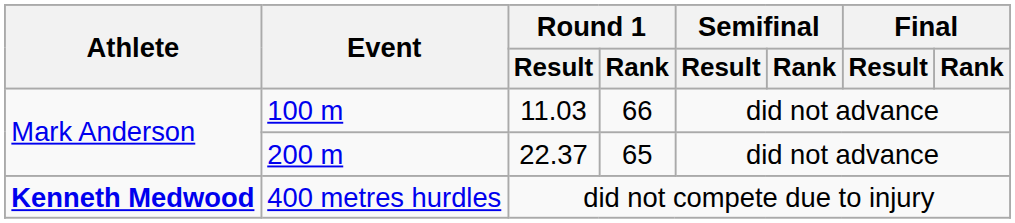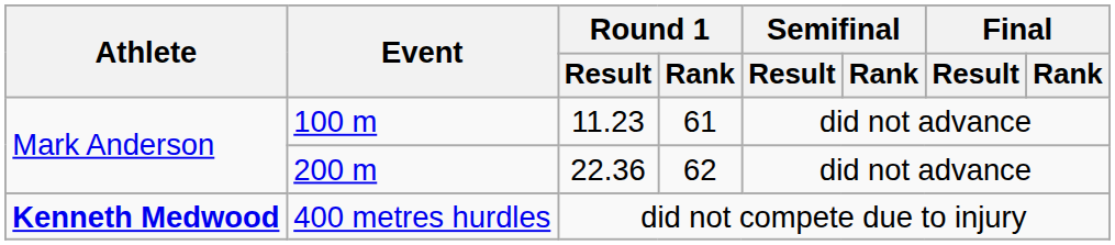 <table class=wikitable style="font-size:90%">
 <tr>
 <th rowspan="2">Athlete</th>
 <th rowspan="2">Event</th>
 <th colspan="2">Round 1</th>
 <th colspan="2">Semifinal</th>
 <th colspan="2">Final</th>
 </tr>
 <tr style="font-size:95%">
 <th>Result</th>
 <th>Rank</th>
 <th>Result</th>
 <th>Rank</th>
 <th>Result</th>
 <th>Rank</th>
 </tr>
 <tr align=center>
 <td align=left rowspan="2"><a href='#'>Mark Anderson</a></td>
 <td align=left><a href='#'>100 m</a></td>
-<td>11.03</td>
-<td>66</td>
+<td>11.23</td>
+<td>61</td>
 <td colspan=4>did not advance</td>
 </tr>
 <tr align=center>
 <td align=left><a href='#'>200 m</a></td>
-<td>22.37</td>
-<td>65</td>
+<td>22.36</td>
+<td>62</td>
 <td colspan=4>did not advance</td>
 </tr>
 <tr align=center>
 <td align=left><strong><a href='#'>Kenneth Medwood</a></strong></td>
 <td align=left><a href='#'>400 metres hurdles</a></td>
 <td colspan=6>did not compete due to injury</td>
 </tr>
 </table>
